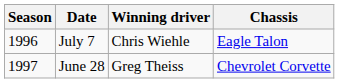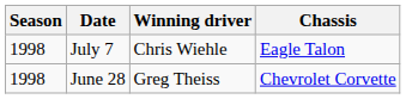 <table class="wikitable" style="font-size: 95%;">
 <tr>
 <th>Season</th>
 <th>Date</th>
 <th>Winning driver</th>
 <th>Chassis</th>
 </tr>
 <tr>
-<td>1996</td>
+<td>1998</td>
 <td>July 7</td>
 <td> Chris Wiehle</td>
 <td><a href='#'>Eagle Talon</a></td>
 </tr>
 <tr>
-<td>1997</td>
+<td>1998</td>
 <td>June 28</td>
 <td> Greg Theiss</td>
 <td><a href='#'>Chevrolet Corvette</a></td>
 </tr>
 </table>
